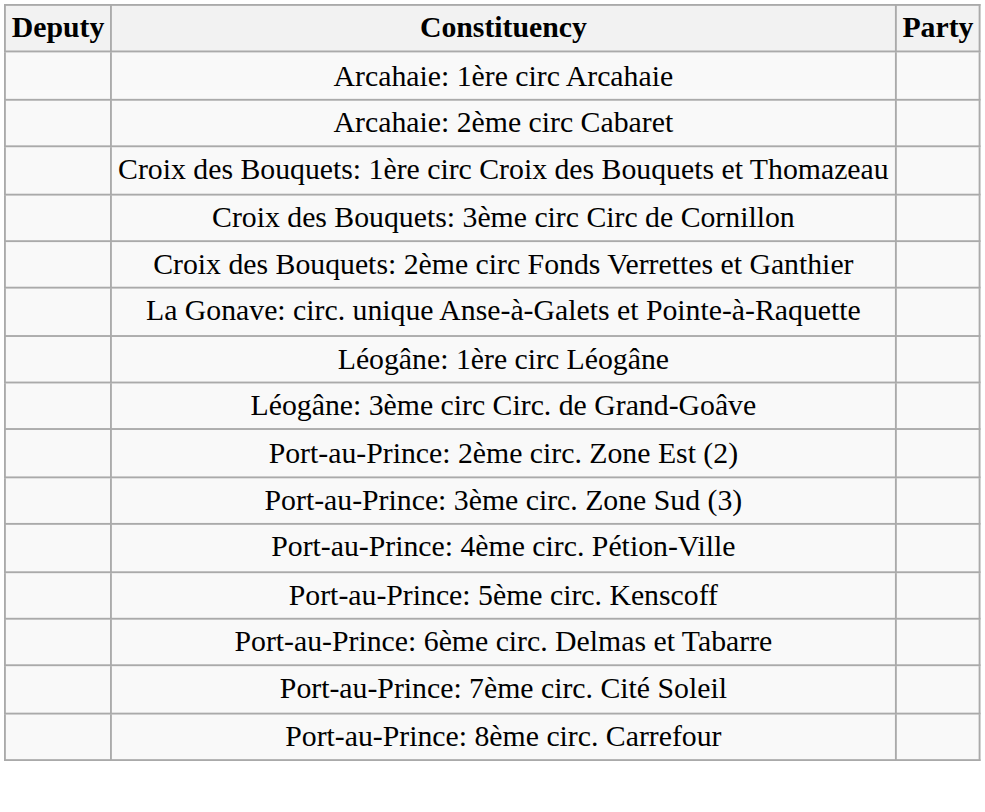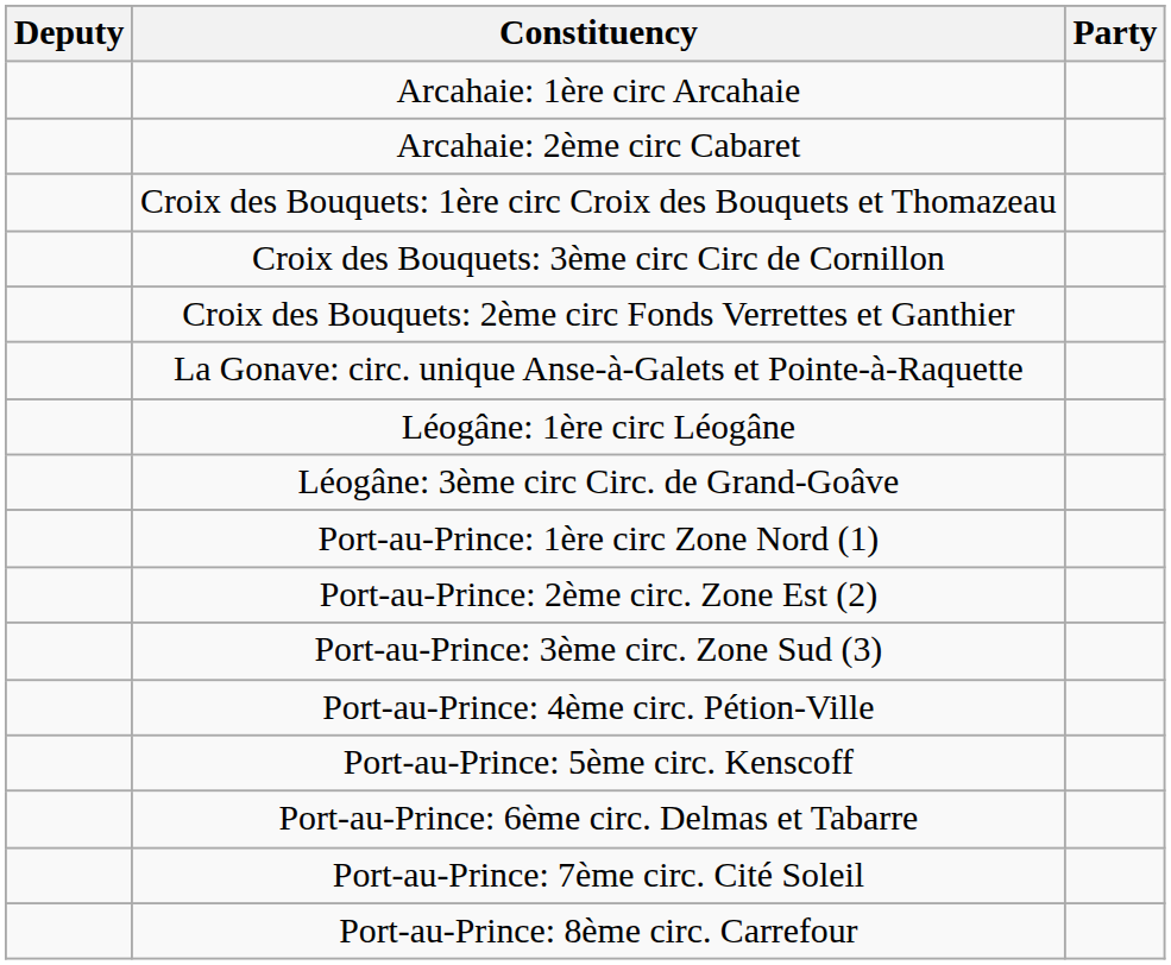 <table class="wikitable" style="text-align:center;">
 <tr>
 <th>Deputy</th>
 <th>Constituency</th>
 <th>Party</th>
 </tr>
 <tr>
 <td></td>
 <td>Arcahaie: 1ère circ Arcahaie</td>
 <td></td>
 </tr>
 <tr>
 <td></td>
 <td>Arcahaie: 2ème circ Cabaret</td>
 <td></td>
 </tr>
 <tr>
 <td></td>
 <td>Croix des Bouquets: 1ère circ Croix des Bouquets et Thomazeau</td>
 <td></td>
 </tr>
 <tr>
 <td></td>
 <td>Croix des Bouquets: 3ème circ Circ de Cornillon</td>
 <td></td>
 </tr>
 <tr>
 <td></td>
 <td>Croix des Bouquets: 2ème circ Fonds Verrettes et Ganthier</td>
 <td></td>
 </tr>
 <tr>
 <td></td>
 <td>La Gonave: circ. unique Anse-à-Galets et Pointe-à-Raquette</td>
 <td></td>
 </tr>
 <tr>
 <td></td>
 <td>Léogâne: 1ère circ Léogâne</td>
 <td></td>
 </tr>
 <tr>
 <td></td>
 <td>Léogâne: 3ème circ Circ. de Grand-Goâve</td>
 <td></td>
 </tr>
 <tr>
 <td></td>
+<td>Port-au-Prince: 1ère circ Zone Nord (1)</td>
+<td></td>
+</tr>
+<tr>
+<td></td>
 <td>Port-au-Prince: 2ème circ. Zone Est (2)</td>
 <td></td>
 </tr>
 <tr>
 <td></td>
 <td>Port-au-Prince: 3ème circ. Zone Sud (3)</td>
 <td></td>
 </tr>
 <tr>
 <td></td>
 <td>Port-au-Prince: 4ème circ. Pétion-Ville</td>
 <td></td>
 </tr>
 <tr>
 <td></td>
 <td>Port-au-Prince: 5ème circ. Kenscoff</td>
 <td></td>
 </tr>
 <tr>
 <td></td>
 <td>Port-au-Prince: 6ème circ. Delmas et Tabarre</td>
 <td></td>
 </tr>
 <tr>
 <td></td>
 <td>Port-au-Prince: 7ème circ. Cité Soleil</td>
 <td></td>
 </tr>
 <tr>
 <td></td>
 <td>Port-au-Prince: 8ème circ. Carrefour</td>
 <td></td>
 </tr>
 </table>
